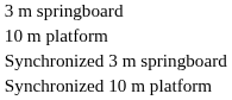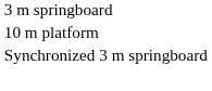 <table>
 <tr>
 <td>3 m springboard<br></td>
 <td></td>
 <td></td>
 <td></td>
 </tr>
 <tr>
 <td>10 m platform<br></td>
 <td></td>
 <td></td>
 <td></td>
 </tr>
 <tr>
 <td>Synchronized 3 m springboard<br></td>
 <td></td>
 <td></td>
 <td></td>
 </tr>
-<tr>
-<td>Synchronized 10 m platform<br></td>
-<td></td>
-<td></td>
-<td></td>
-</tr>
 </table>
